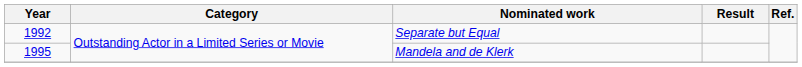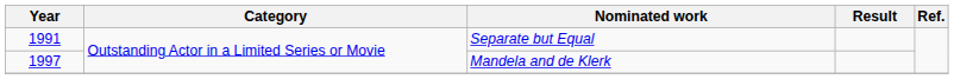 <table class=wikitable>
 <tr>
 <th scope="col" style="width:5em;">Year</th>
 <th scope="col" style="width:26em;">Category</th>
 <th scope="col" style="width:25em;">Nominated work</th>
 <th scope="col" style="width:5em;">Result</th>
 <th>Ref.</th>
 </tr>
 <tr>
-<td style="text-align:center;"><a href='#'>1992</a></td>
+<td style="text-align:center;"><a href='#'>1991</a></td>
 <td rowspan=2><a href='#'>Outstanding Actor in a Limited Series or Movie</a></td>
 <td><em><a href='#'>Separate but Equal</a></em></td>
 <td></td>
 <td rowspan=2></td>
 </tr>
 <tr>
-<td style="text-align:center;"><a href='#'>1995</a></td>
+<td style="text-align:center;"><a href='#'>1997</a></td>
 <td><em><a href='#'>Mandela and de Klerk</a></em></td>
 <td></td>
 </tr>
 <tr>
 </tr>
 </table>
